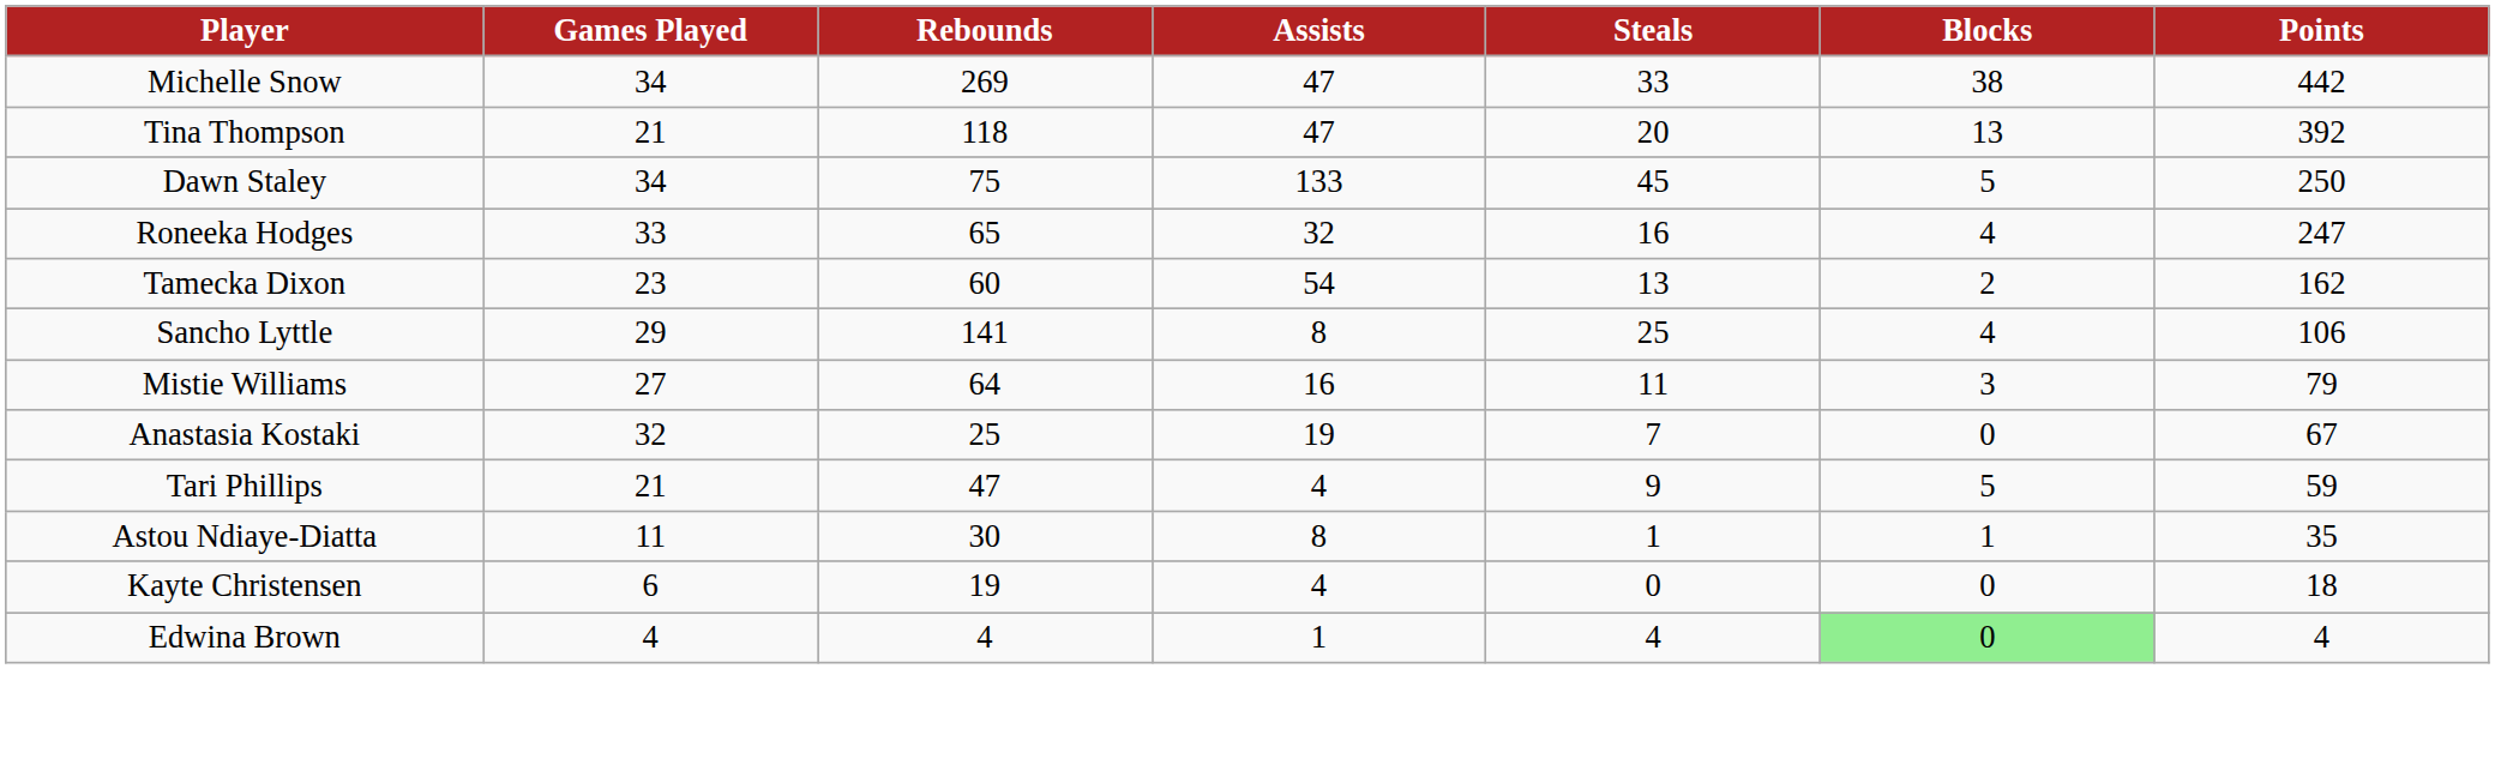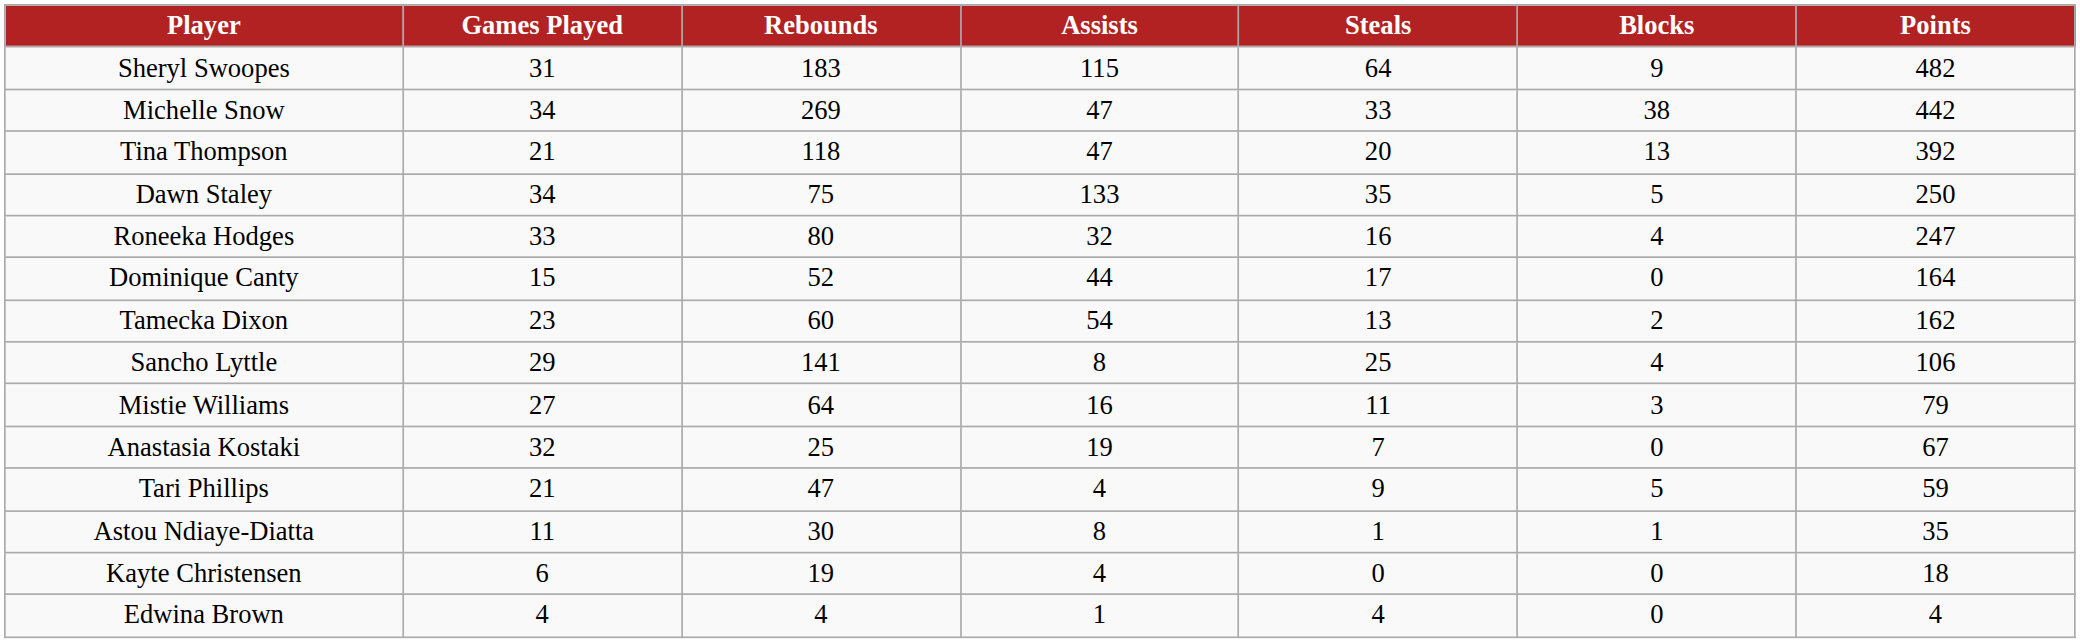 <table class="wikitable sortable sortable">
 <tr>
 <th style="background:#B22222; color:white;" width="10%">Player</th>
 <th style="background:#B22222; color:white;" width="7%">Games Played</th>
 <th style="background:#B22222; color:white;" width="7%">Rebounds</th>
 <th style="background:#B22222; color:white;" width="7%">Assists</th>
 <th style="background:#B22222; color:white;" width="7%">Steals</th>
 <th style="background:#B22222; color:white;" width="7%">Blocks</th>
 <th style="background:#B22222; color:white;" width="7%">Points</th>
+</tr>
+<tr align="center">
+<td>Sheryl Swoopes</td>
+<td>31</td>
+<td>183</td>
+<td>115</td>
+<td>64</td>
+<td>9</td>
+<td>482</td>
 </tr>
 <tr align="center">
 <td>Michelle Snow</td>
 <td>34</td>
 <td>269</td>
 <td>47</td>
 <td>33</td>
 <td>38</td>
 <td>442</td>
 </tr>
 <tr align="center">
 <td>Tina Thompson</td>
 <td>21</td>
 <td>118</td>
 <td>47</td>
 <td>20</td>
 <td>13</td>
 <td>392</td>
 </tr>
 <tr align="center">
 <td>Dawn Staley</td>
 <td>34</td>
 <td>75</td>
 <td>133</td>
-<td>45</td>
+<td>35</td>
 <td>5</td>
 <td>250</td>
 </tr>
 <tr align="center">
 <td>Roneeka Hodges</td>
 <td>33</td>
-<td>65</td>
+<td>80</td>
 <td>32</td>
 <td>16</td>
 <td>4</td>
 <td>247</td>
+</tr>
+<tr align="center">
+<td>Dominique Canty</td>
+<td>15</td>
+<td>52</td>
+<td>44</td>
+<td>17</td>
+<td>0</td>
+<td>164</td>
 </tr>
 <tr align="center">
 <td>Tamecka Dixon</td>
 <td>23</td>
 <td>60</td>
 <td>54</td>
 <td>13</td>
 <td>2</td>
 <td>162</td>
 </tr>
 <tr align="center">
 <td>Sancho Lyttle</td>
 <td>29</td>
 <td>141</td>
 <td>8</td>
 <td>25</td>
 <td>4</td>
 <td>106</td>
 </tr>
 <tr align="center">
 <td>Mistie Williams</td>
 <td>27</td>
 <td>64</td>
 <td>16</td>
 <td>11</td>
 <td>3</td>
 <td>79</td>
 </tr>
 <tr align="center">
 <td>Anastasia Kostaki</td>
 <td>32</td>
 <td>25</td>
 <td>19</td>
 <td>7</td>
 <td>0</td>
 <td>67</td>
 </tr>
 <tr align="center">
 <td>Tari Phillips</td>
 <td>21</td>
 <td>47</td>
 <td>4</td>
 <td>9</td>
 <td>5</td>
 <td>59</td>
 </tr>
 <tr align="center">
 <td>Astou Ndiaye-Diatta</td>
 <td>11</td>
 <td>30</td>
 <td>8</td>
 <td>1</td>
 <td>1</td>
 <td>35</td>
 </tr>
 <tr align="center">
 <td>Kayte Christensen</td>
 <td>6</td>
 <td>19</td>
 <td>4</td>
 <td>0</td>
 <td>0</td>
 <td>18</td>
 </tr>
 <tr align="center">
 <td>Edwina Brown</td>
 <td>4</td>
 <td>4</td>
 <td>1</td>
 <td>4</td>
-<td style="background: lightgreen;">0</td>
+<td>0</td>
 <td>4</td>
 </tr>
 </table>
